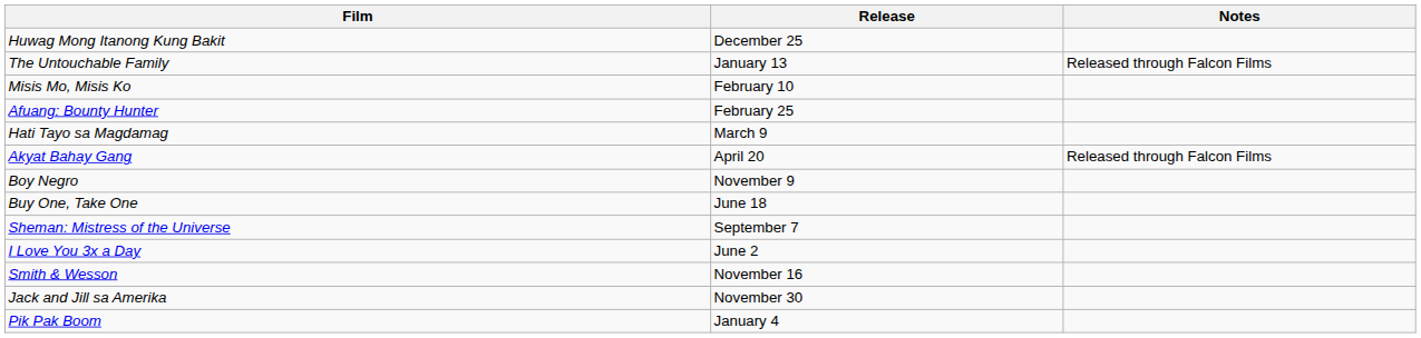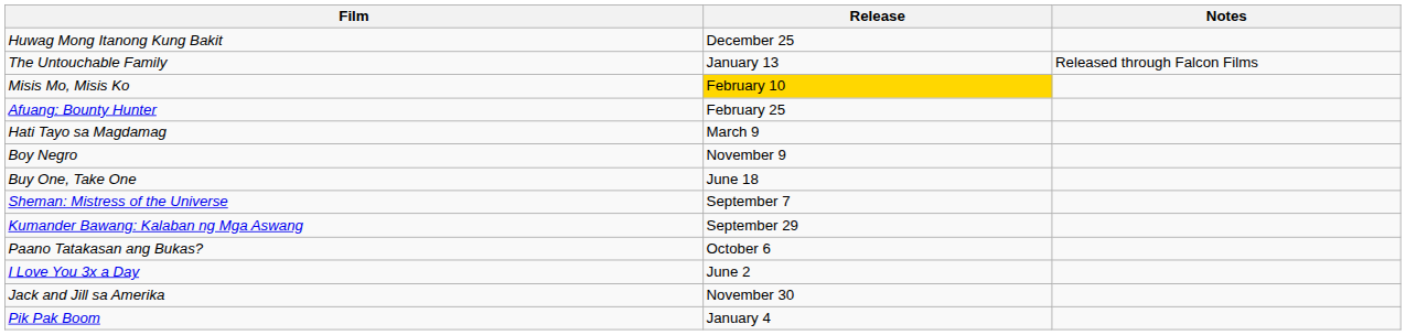 <table class="wikitable sortable">
 <tr>
 <th style="width:30%;">Film</th>
 <th style="width:15%;">Release</th>
 <th style="width:15%;">Notes</th>
 </tr>
 <tr>
 <td><em>Huwag Mong Itanong Kung Bakit</em></td>
 <td>December 25</td>
 <td></td>
 </tr>
 <tr>
 <td><em>The Untouchable Family</em></td>
 <td>January 13</td>
 <td>Released through Falcon Films</td>
 </tr>
 <tr>
 <td><em>Misis Mo, Misis Ko</em></td>
-<td>February 10</td>
+<td style="background: gold;">February 10</td>
 <td></td>
 </tr>
 <tr>
 <td><em><a href='#'>Afuang: Bounty Hunter</a></em></td>
 <td>February 25</td>
 <td></td>
 </tr>
 <tr>
 <td><em>Hati Tayo sa Magdamag</em></td>
 <td>March 9</td>
 <td></td>
-</tr>
-<tr>
-<td><em><a href='#'>Akyat Bahay Gang</a></em></td>
-<td>April 20</td>
-<td>Released through Falcon Films</td>
 </tr>
 <tr>
 <td><em>Boy Negro</em></td>
 <td>November 9</td>
 <td></td>
 </tr>
 <tr>
 <td><em>Buy One, Take One</em></td>
 <td>June 18</td>
 <td></td>
 </tr>
 <tr>
 <td><em><a href='#'>Sheman: Mistress of the Universe</a></em></td>
 <td>September 7</td>
 <td></td>
 </tr>
 <tr>
-<td><em><a href='#'>I Love You 3x a Day</a></em></td>
-<td>June 2</td>
+<td><em><a href='#'>Kumander Bawang: Kalaban ng Mga Aswang</a></em></td>
+<td>September 29</td>
 <td></td>
 </tr>
 <tr>
-<td><em><a href='#'>Smith & Wesson</a></em></td>
-<td>November 16</td>
+<td><em>Paano Tatakasan ang Bukas?</em></td>
+<td>October 6</td>
+<td></td>
+</tr>
+<tr>
+<td><em><a href='#'>I Love You 3x a Day</a></em></td>
+<td>June 2</td>
 <td></td>
 </tr>
 <tr>
 <td><em>Jack and Jill sa Amerika</em></td>
 <td>November 30</td>
 <td></td>
 </tr>
 <tr>
 <td><em><a href='#'>Pik Pak Boom</a></em></td>
 <td>January 4</td>
 <td></td>
 </tr>
 </table>
